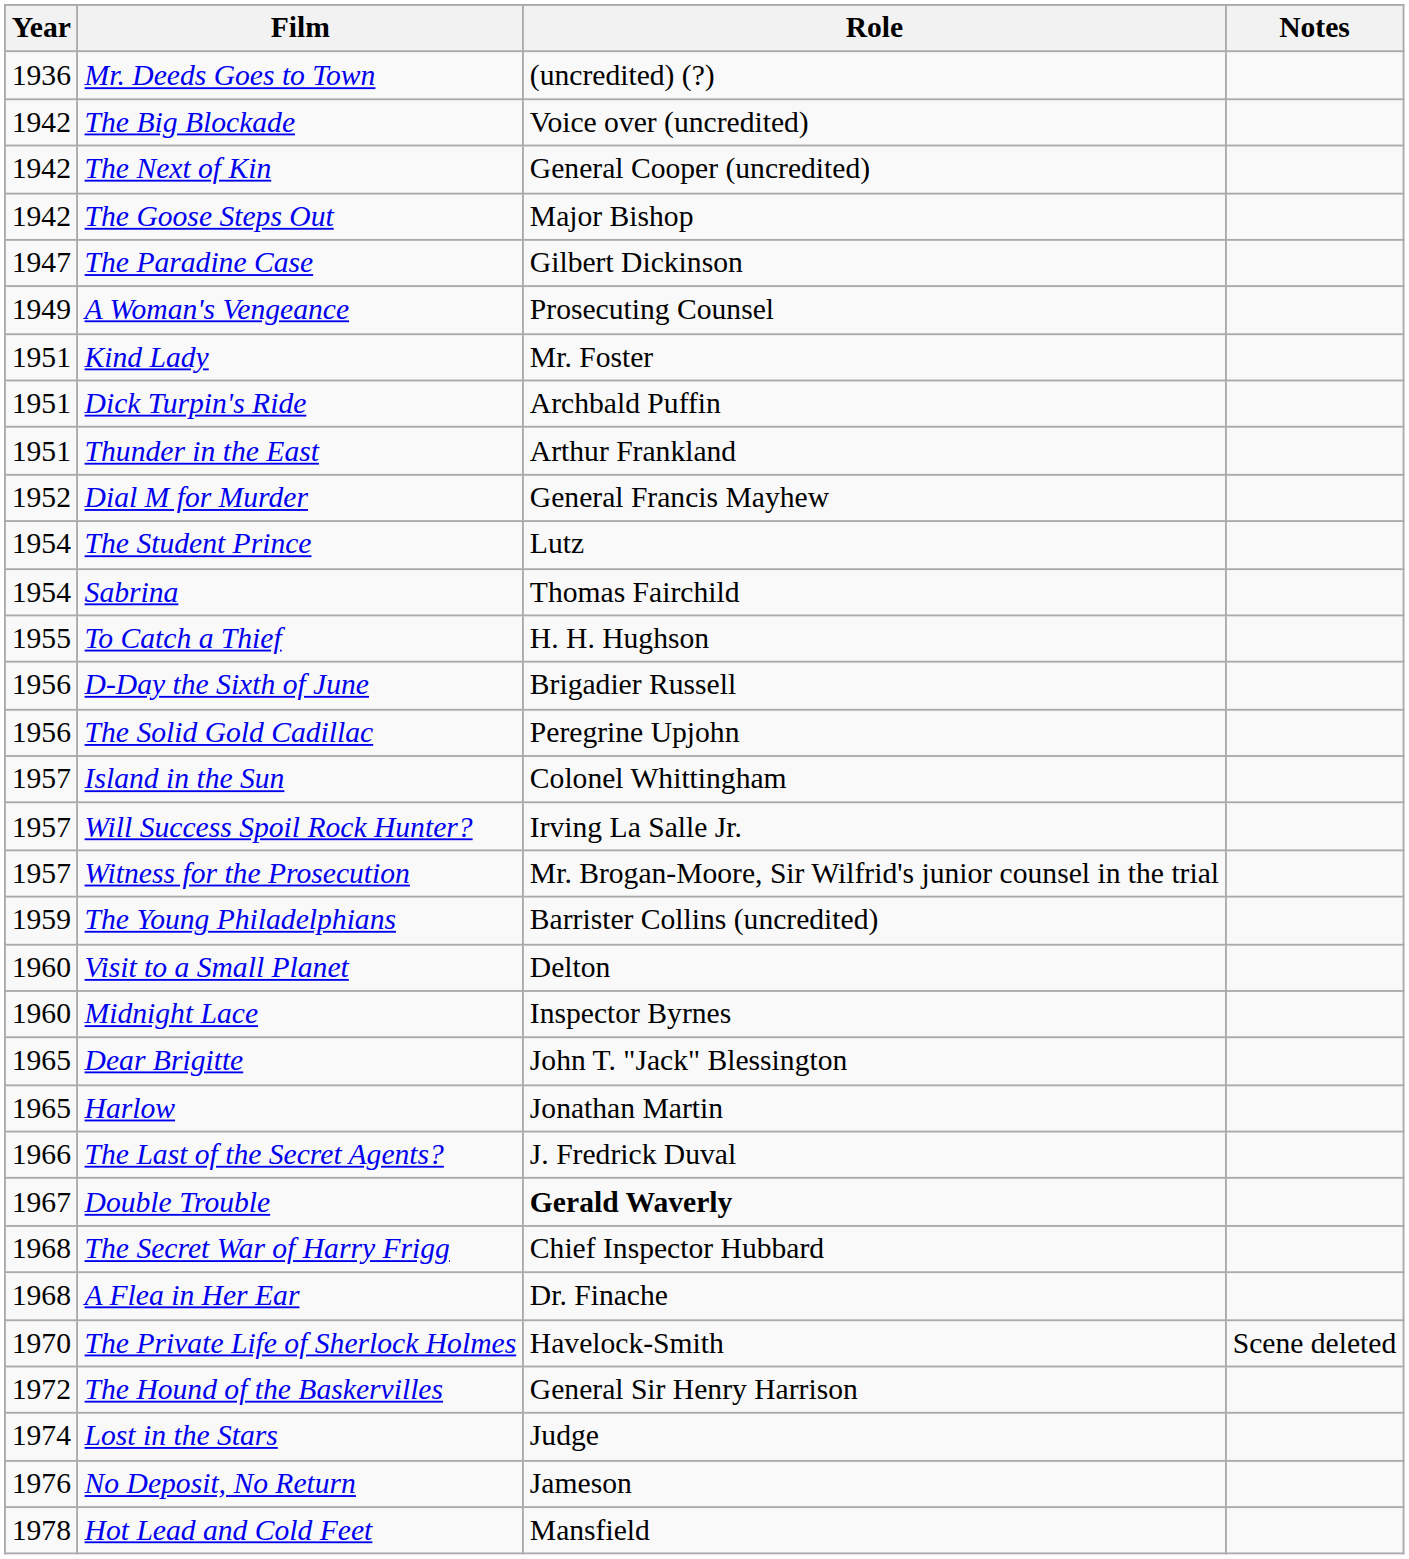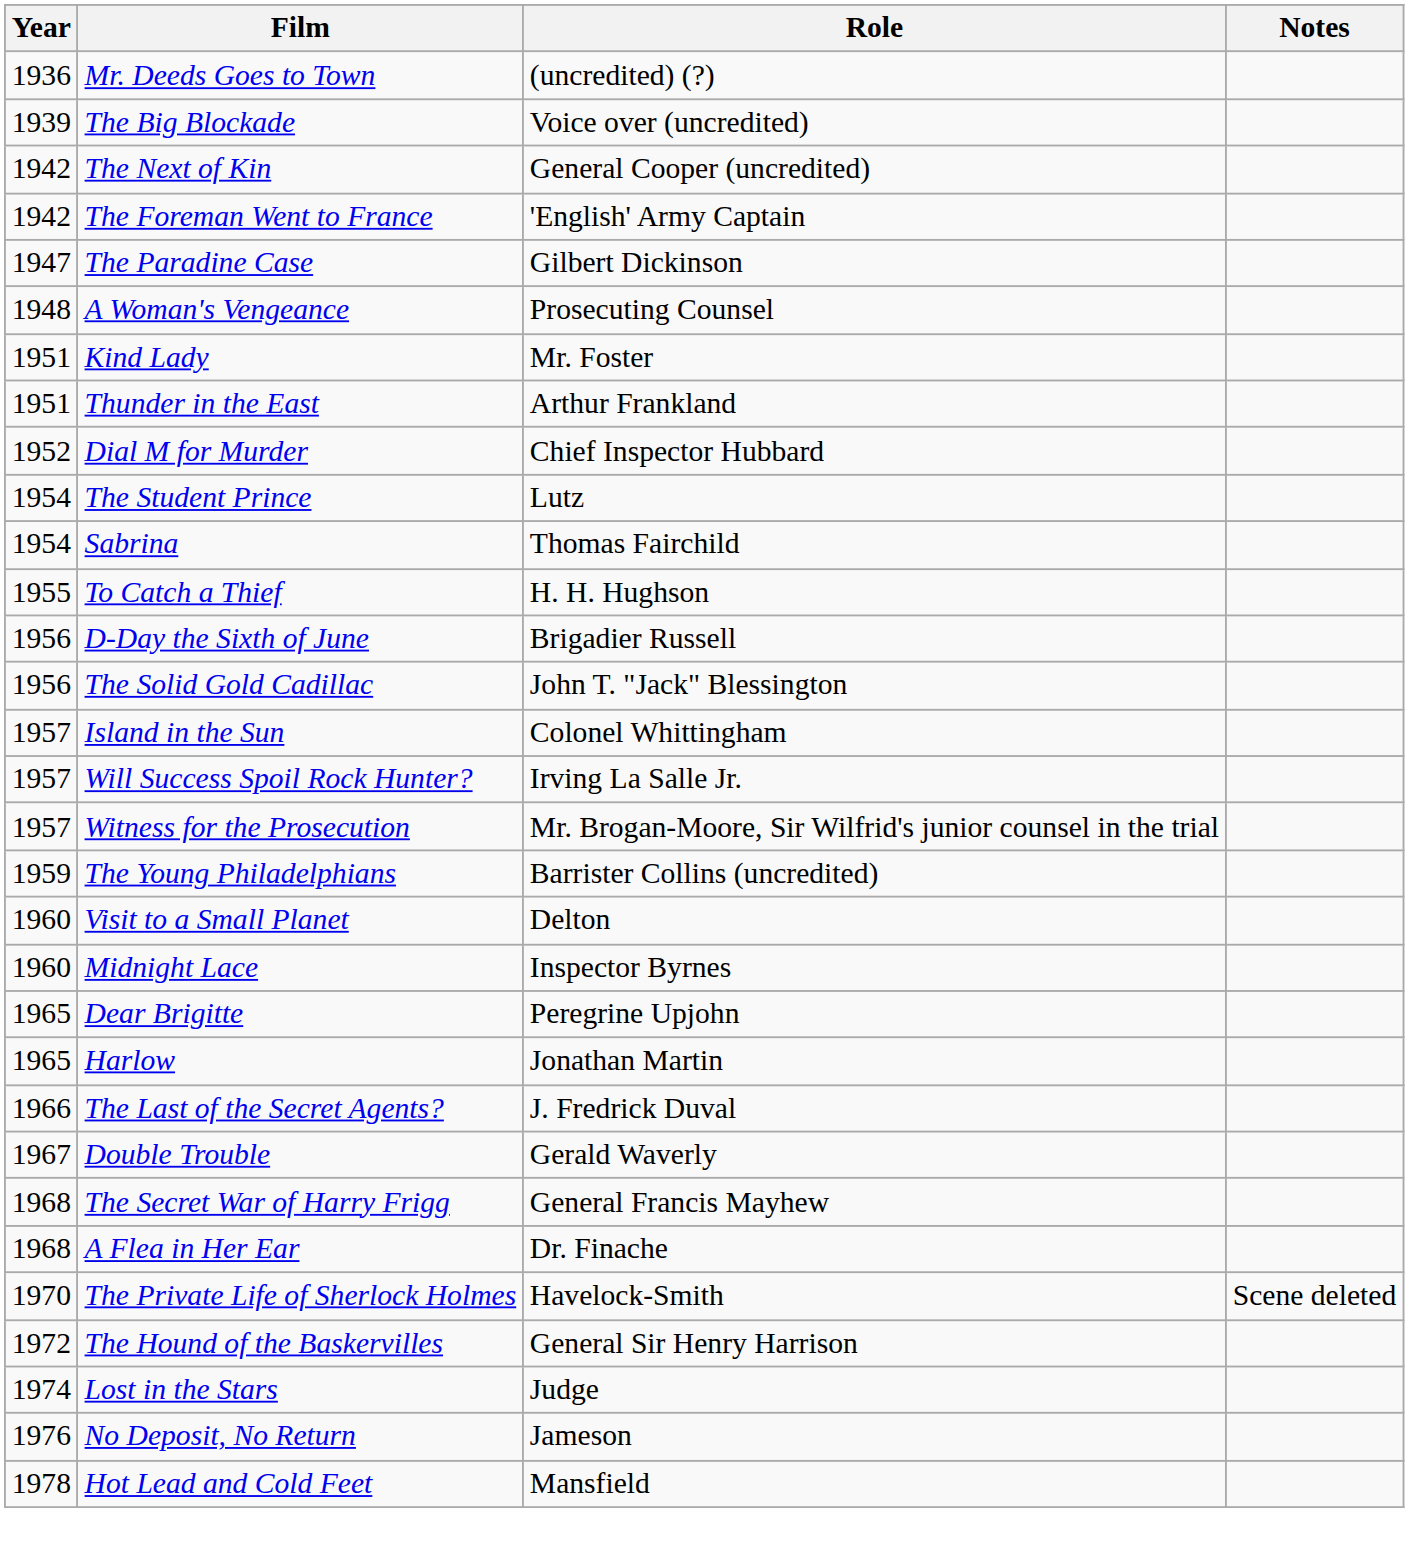 <table class="wikitable sortable">
 <tr>
 <th>Year</th>
 <th>Film</th>
 <th>Role</th>
 <th class="unsortable">Notes</th>
 </tr>
 <tr>
 <td>1936</td>
 <td><em><a href='#'>Mr. Deeds Goes to Town</a></em></td>
 <td>(uncredited) (?)</td>
 <td></td>
 </tr>
 <tr>
-<td>1942</td>
+<td>1939</td>
 <td><em><a href='#'>The Big Blockade</a></em></td>
 <td>Voice over (uncredited)</td>
 <td></td>
 </tr>
 <tr>
 <td>1942</td>
 <td><em><a href='#'>The Next of Kin</a></em></td>
 <td>General Cooper (uncredited)</td>
 <td></td>
 </tr>
 <tr>
 <td>1942</td>
-<td><em><a href='#'>The Goose Steps Out</a></em></td>
-<td>Major Bishop</td>
+<td><em><a href='#'>The Foreman Went to France</a></em></td>
+<td>'English' Army Captain</td>
 <td></td>
 </tr>
 <tr>
 <td>1947</td>
 <td><em><a href='#'>The Paradine Case</a></em></td>
 <td>Gilbert Dickinson</td>
 <td></td>
 </tr>
 <tr>
-<td>1949</td>
+<td>1948</td>
 <td><em><a href='#'>A Woman's Vengeance</a></em></td>
 <td>Prosecuting Counsel</td>
 <td></td>
 </tr>
 <tr>
 <td>1951</td>
 <td><em><a href='#'>Kind Lady</a></em></td>
 <td>Mr. Foster</td>
 <td></td>
 </tr>
 <tr>
 <td>1951</td>
-<td><em><a href='#'>Dick Turpin's Ride</a></em></td>
-<td>Archbald Puffin</td>
-<td></td>
-</tr>
-<tr>
-<td>1951</td>
 <td><em><a href='#'>Thunder in the East</a></em></td>
 <td>Arthur Frankland</td>
 <td></td>
 </tr>
 <tr>
 <td>1952</td>
 <td><em><a href='#'>Dial M for Murder</a></em></td>
-<td>General Francis Mayhew</td>
+<td>Chief Inspector Hubbard</td>
 <td></td>
 </tr>
 <tr>
 <td>1954</td>
 <td><em><a href='#'>The Student Prince</a></em></td>
 <td>Lutz</td>
 <td></td>
 </tr>
 <tr>
 <td>1954</td>
 <td><em><a href='#'>Sabrina</a></em></td>
 <td>Thomas Fairchild</td>
 <td></td>
 </tr>
 <tr>
 <td>1955</td>
 <td><em><a href='#'>To Catch a Thief</a></em></td>
 <td>H. H. Hughson</td>
 <td></td>
 </tr>
 <tr>
 <td>1956</td>
 <td><em><a href='#'>D-Day the Sixth of June</a></em></td>
 <td>Brigadier Russell</td>
 <td></td>
 </tr>
 <tr>
 <td>1956</td>
 <td><em><a href='#'>The Solid Gold Cadillac</a></em></td>
-<td>Peregrine Upjohn</td>
+<td>John T. "Jack" Blessington</td>
 <td></td>
 </tr>
 <tr>
 <td>1957</td>
 <td><em><a href='#'>Island in the Sun</a></em></td>
 <td>Colonel Whittingham</td>
 <td></td>
 </tr>
 <tr>
 <td>1957</td>
 <td><em><a href='#'>Will Success Spoil Rock Hunter?</a></em></td>
 <td>Irving La Salle Jr.</td>
 <td></td>
 </tr>
 <tr>
 <td>1957</td>
 <td><em><a href='#'>Witness for the Prosecution</a></em></td>
 <td>Mr. Brogan-Moore, Sir Wilfrid's junior counsel in the trial</td>
 <td></td>
 </tr>
 <tr>
 <td>1959</td>
 <td><em><a href='#'>The Young Philadelphians</a></em></td>
 <td>Barrister Collins (uncredited)</td>
 <td></td>
 </tr>
 <tr>
 <td>1960</td>
 <td><em><a href='#'>Visit to a Small Planet</a></em></td>
 <td>Delton</td>
 <td></td>
 </tr>
 <tr>
 <td>1960</td>
 <td><em><a href='#'>Midnight Lace</a></em></td>
 <td>Inspector Byrnes</td>
 <td></td>
 </tr>
 <tr>
 <td>1965</td>
 <td><em><a href='#'>Dear Brigitte</a></em></td>
-<td>John T. "Jack" Blessington</td>
+<td>Peregrine Upjohn</td>
 <td></td>
 </tr>
 <tr>
 <td>1965</td>
 <td><em><a href='#'>Harlow</a></em></td>
 <td>Jonathan Martin</td>
 <td></td>
 </tr>
 <tr>
 <td>1966</td>
 <td><em><a href='#'>The Last of the Secret Agents?</a></em></td>
 <td>J. Fredrick Duval</td>
 <td></td>
 </tr>
 <tr>
 <td>1967</td>
 <td><em><a href='#'>Double Trouble</a></em></td>
-<td><strong>Gerald Waverly</strong></td>
+<td>Gerald Waverly</td>
 <td></td>
 </tr>
 <tr>
 <td>1968</td>
 <td><em><a href='#'>The Secret War of Harry Frigg</a></em></td>
-<td>Chief Inspector Hubbard</td>
+<td>General Francis Mayhew</td>
 <td></td>
 </tr>
 <tr>
 <td>1968</td>
 <td><em><a href='#'>A Flea in Her Ear</a></em></td>
 <td>Dr. Finache</td>
 <td></td>
 </tr>
 <tr>
 <td>1970</td>
 <td><a href='#'><em>The Private Life of Sherlock Holmes</em></a></td>
 <td>Havelock-Smith</td>
 <td>Scene deleted</td>
 </tr>
 <tr>
 <td>1972</td>
 <td><em><a href='#'>The Hound of the Baskervilles</a></em></td>
 <td>General Sir Henry Harrison</td>
 <td></td>
 </tr>
 <tr>
 <td>1974</td>
 <td><em><a href='#'>Lost in the Stars</a></em></td>
 <td>Judge</td>
 <td></td>
 </tr>
 <tr>
 <td>1976</td>
 <td><em><a href='#'>No Deposit, No Return</a></em></td>
 <td>Jameson</td>
 <td></td>
 </tr>
 <tr>
 <td>1978</td>
 <td><em><a href='#'>Hot Lead and Cold Feet</a></em></td>
 <td>Mansfield</td>
 <td></td>
 </tr>
 </table>
